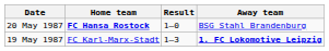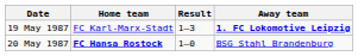 <table class="wikitable">
 <tr>
 <th>Date</th>
 <th>Home team</th>
 <th>Result</th>
 <th>Away team</th>
 </tr>
 <tr>
+<td>19 May 1987</td>
+<td><a href='#'>FC Karl-Marx-Stadt</a></td>
+<td>1–3</td>
+<td><strong><a href='#'>1. FC Lokomotive Leipzig</a></strong></td>
+</tr>
+<tr>
 <td>20 May 1987</td>
 <td><strong><a href='#'>FC Hansa Rostock</a></strong></td>
 <td>1–0</td>
 <td><a href='#'>BSG Stahl Brandenburg</a></td>
 </tr>
-<tr>
-<td>19 May 1987</td>
-<td><a href='#'>FC Karl-Marx-Stadt</a></td>
-<td>1–3</td>
-<td><strong><a href='#'>1. FC Lokomotive Leipzig</a></strong></td>
-</tr>
 </table>
